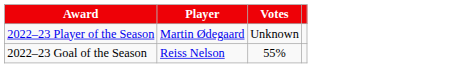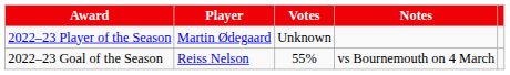 <table class="wikitable" style="text-align:center;">
 <tr>
 <th style="background-color:#ee0107; color:#ffffff;">Award</th>
 <th style="background-color:#ee0107; color:#ffffff;">Player</th>
 <th style="background-color:#ee0107; color:#ffffff;">Votes</th>
+<th style="background-color:#ee0107; color:#ffffff;">Notes</th>
 <th style="background-color:#ee0107; color:#ffffff;"></th>
 </tr>
 <tr>
 <td style="text-align:left;"><a href='#'>2022–23 Player of the Season</a></td>
 <td style="text-align:left;"> <a href='#'>Martin Ødegaard</a></td>
 <td>Unknown</td>
+<td style="text-align:left;"></td>
 <td></td>
 </tr>
 <tr>
 <td style="text-align:left;">2022–23 Goal of the Season</td>
 <td style="text-align:left;"> <a href='#'>Reiss Nelson</a></td>
 <td>55%</td>
+<td style="text-align:left;">vs Bournemouth on 4 March</td>
 <td></td>
 </tr>
 </table>
